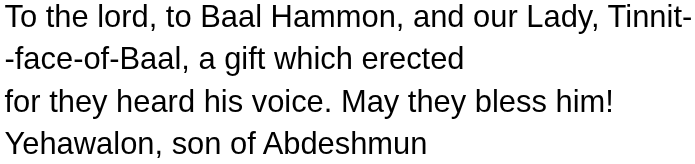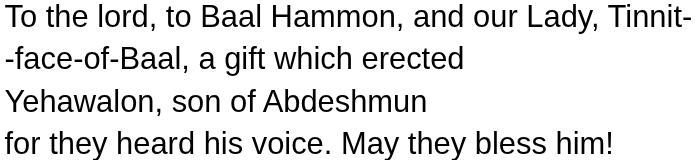 <table>
 <tr>
 <td></td>
 <td>To the lord, to Baal Hammon, and our Lady, Tinnit-</td>
 </tr>
 <tr>
 <td></td>
 <td>-face-of-Baal, a gift which erected</td>
 </tr>
 <tr>
 <td></td>
-<td>for they heard his voice. May they bless him!</td>
+<td>Yehawalon, son of Abdeshmun</td>
 </tr>
 <tr>
 <td></td>
-<td>Yehawalon, son of Abdeshmun</td>
+<td>for they heard his voice. May they bless him!</td>
 </tr>
 </table>
